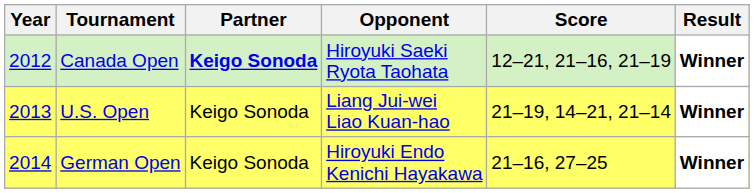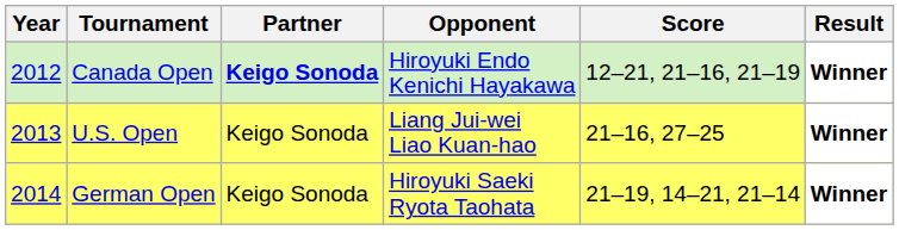 <table class="sortable wikitable" style="font-size: 90%;">
 <tr>
 <th>Year</th>
 <th>Tournament</th>
 <th>Partner</th>
 <th>Opponent</th>
 <th>Score</th>
 <th>Result</th>
 </tr>
 <tr style="background:#D4F1C5">
 <td align="center"><a href='#'>2012</a></td>
 <td align="left"><a href='#'>Canada Open</a></td>
 <td align="left"><strong> <a href='#'>Keigo Sonoda</a></strong></td>
-<td align="left"> <a href='#'>Hiroyuki Saeki</a><br> <a href='#'>Ryota Taohata</a></td>
+<td align="left"> <a href='#'>Hiroyuki Endo</a><br> <a href='#'>Kenichi Hayakawa</a></td>
 <td align="left">12–21, 21–16, 21–19</td>
 <td style="text-align:left; background:white"> <strong>Winner</strong></td>
 </tr>
 <tr style="background:#FFFF67">
 <td align="center"><a href='#'>2013</a></td>
 <td align="left"><a href='#'>U.S. Open</a></td>
 <td align="left"> Keigo Sonoda</td>
 <td align="left"> <a href='#'>Liang Jui-wei</a><br> <a href='#'>Liao Kuan-hao</a></td>
-<td align="left">21–19, 14–21, 21–14</td>
+<td align="left">21–16, 27–25</td>
 <td style="text-align:left; background:white"> <strong>Winner</strong></td>
 </tr>
 <tr style="background:#FFFF67">
 <td align="center"><a href='#'>2014</a></td>
 <td align="left"><a href='#'>German Open</a></td>
 <td align="left"> Keigo Sonoda</td>
-<td align="left"> <a href='#'>Hiroyuki Endo</a><br> <a href='#'>Kenichi Hayakawa</a></td>
-<td align="left">21–16, 27–25</td>
+<td align="left"> <a href='#'>Hiroyuki Saeki</a><br> <a href='#'>Ryota Taohata</a></td>
+<td align="left">21–19, 14–21, 21–14</td>
 <td style="text-align:left; background:white"> <strong>Winner</strong></td>
 </tr>
 </table>
